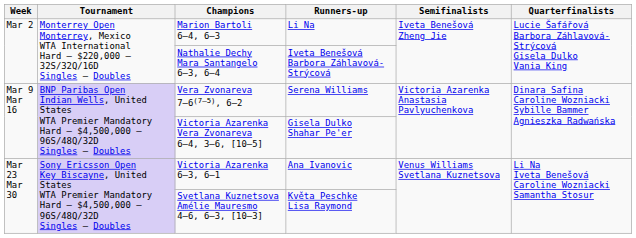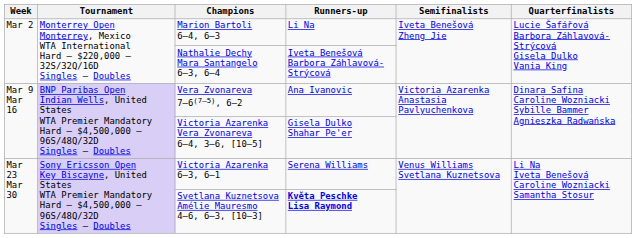 <table class=wikitable style=font-size:95%>
 <tr>
 <th style="width:48px;">Week</th>
 <th style="width:248px;">Tournament</th>
 <th style="width:200px;">Champions</th>
 <th style="width:200px;">Runners-up</th>
 <th style="width:190px;">Semifinalists</th>
 <th style="width:190px;">Quarterfinalists</th>
 </tr>
 <tr valign=top>
 <td rowspan=2>Mar 2</td>
 <td rowspan=2><a href='#'>Monterrey Open</a><br> <a href='#'>Monterrey</a>, Mexico<br>WTA International<br>Hard – $220,000 – 32S/32Q/16D<br><a href='#'>Singles</a> – <a href='#'>Doubles</a></td>
 <td> <a href='#'>Marion Bartoli</a><br>6–4, 6–3</td>
 <td> <a href='#'>Li Na</a></td>
 <td rowspan=2> <a href='#'>Iveta Benešová</a><br> <a href='#'>Zheng Jie</a></td>
 <td rowspan=2> <a href='#'>Lucie Šafářová</a><br> <a href='#'>Barbora Záhlavová-Strýcová</a><br> <a href='#'>Gisela Dulko</a> <br> <a href='#'>Vania King</a></td>
 </tr>
 <tr valign=top>
 <td> <a href='#'>Nathalie Dechy</a> <br> <a href='#'>Mara Santangelo</a><br>6–3, 6–4</td>
 <td> <a href='#'>Iveta Benešová</a> <br> <a href='#'>Barbora Záhlavová-Strýcová</a></td>
 </tr>
 <tr valign=top>
 <td rowspan=2>Mar 9<br>Mar 16</td>
 <td style="background:#d8cef6;" rowspan=2><a href='#'>BNP Paribas Open</a><br><a href='#'>Indian Wells</a>, United States<br>WTA Premier Mandatory<br>Hard – $4,500,000 – 96S/48Q/32D<br><a href='#'>Singles</a> – <a href='#'>Doubles</a></td>
 <td> <a href='#'>Vera Zvonareva</a><br>7–6<sup>(7–5)</sup>, 6–2</td>
-<td> <a href='#'>Serena Williams</a></td>
+<td> <a href='#'>Ana Ivanovic</a></td>
 <td rowspan=2> <a href='#'>Victoria Azarenka</a><br> <a href='#'>Anastasia Pavlyuchenkova</a></td>
 <td rowspan=2> <a href='#'>Dinara Safina</a><br> <a href='#'>Caroline Wozniacki</a><br> <a href='#'>Sybille Bammer</a><br> <a href='#'>Agnieszka Radwańska</a></td>
 </tr>
 <tr valign=top>
 <td> <a href='#'>Victoria Azarenka</a> <br> <a href='#'>Vera Zvonareva</a><br>6–4, 3–6, [10–5]</td>
 <td> <a href='#'>Gisela Dulko</a> <br> <a href='#'>Shahar Pe'er</a></td>
 </tr>
 <tr valign=top>
 <td rowspan=2>Mar 23<br>Mar 30</td>
 <td style="background:#d8cef6;" rowspan=2><a href='#'>Sony Ericsson Open</a><br><a href='#'>Key Biscayne</a>, United States<br>WTA Premier Mandatory<br>Hard – $4,500,000 – 96S/48Q/32D<br><a href='#'>Singles</a> – <a href='#'>Doubles</a></td>
 <td> <a href='#'>Victoria Azarenka</a> <br> 6–3, 6–1</td>
-<td> <a href='#'>Ana Ivanovic</a></td>
+<td> <a href='#'>Serena Williams</a></td>
 <td rowspan=2> <a href='#'>Venus Williams</a><br> <a href='#'>Svetlana Kuznetsova</a></td>
 <td rowspan=2> <a href='#'>Li Na</a><br> <a href='#'>Iveta Benešová</a><br> <a href='#'>Caroline Wozniacki</a><br> <a href='#'>Samantha Stosur</a></td>
 </tr>
 <tr valign=top>
 <td> <a href='#'>Svetlana Kuznetsova</a> <br> <a href='#'>Amélie Mauresmo</a><br>4–6, 6–3, [10–3]</td>
-<td> <a href='#'>Květa Peschke</a> <br> <a href='#'>Lisa Raymond</a></td>
+<td><strong> <a href='#'>Květa Peschke</a> <br> <a href='#'>Lisa Raymond</a></strong></td>
 </tr>
 </table>
